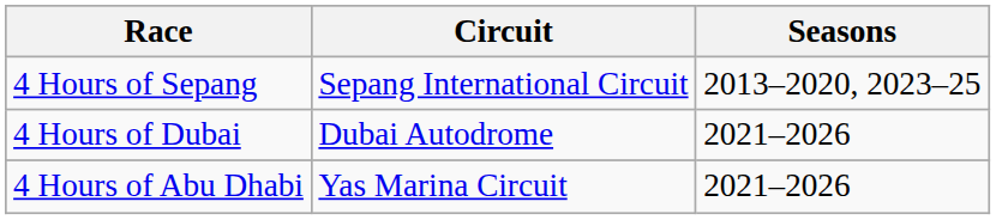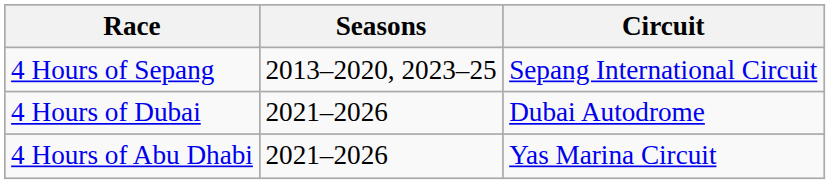 <table class="wikitable">
 <tr>
 <th>Race</th>
+<th>Seasons</th>
 <th>Circuit</th>
-<th>Seasons</th>
 </tr>
 <tr>
 <td><a href='#'>4 Hours of Sepang</a></td>
+<td>2013–2020, 2023–25</td>
 <td> <a href='#'>Sepang International Circuit</a></td>
-<td>2013–2020, 2023–25</td>
 </tr>
 <tr>
 <td><a href='#'>4 Hours of Dubai</a></td>
+<td>2021–2026</td>
 <td> <a href='#'>Dubai Autodrome</a></td>
-<td>2021–2026</td>
 </tr>
 <tr>
 <td><a href='#'>4 Hours of Abu Dhabi</a></td>
+<td>2021–2026</td>
 <td> <a href='#'>Yas Marina Circuit</a></td>
-<td>2021–2026</td>
 </tr>
 </table>
